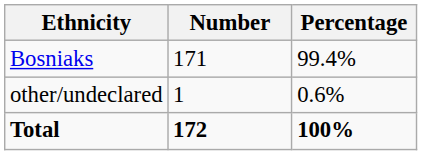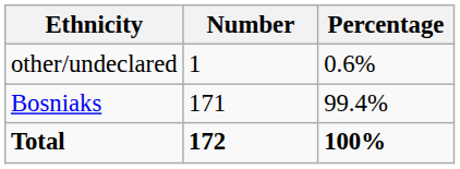 <table class="wikitable">
 <tr>
 <th width="100px">Ethnicity</th>
 <th width="80px">Number</th>
 <th width="80px">Percentage</th>
 </tr>
 <tr>
+<td>other/undeclared</td>
+<td>1</td>
+<td>0.6%</td>
+</tr>
+<tr>
 <td><a href='#'>Bosniaks</a></td>
 <td>171</td>
 <td>99.4%</td>
-</tr>
-<tr>
-<td>other/undeclared</td>
-<td>1</td>
-<td>0.6%</td>
 </tr>
 <tr>
 <td><strong>Total</strong></td>
 <td><strong>172</strong></td>
 <td><strong>100%</strong></td>
 </tr>
 </table>
